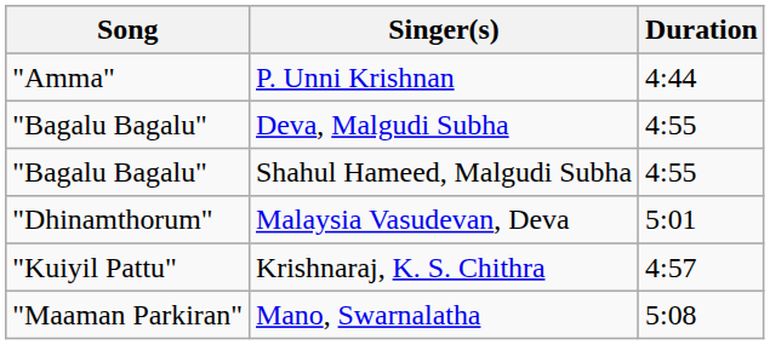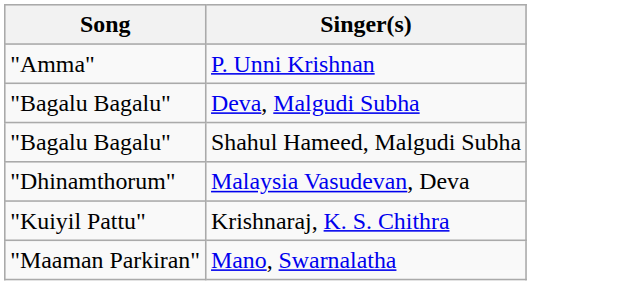 <table class="wikitable" style="font-size:95%;">
 <tr>
 <th>Song</th>
 <th>Singer(s)</th>
-<th>Duration</th>
 </tr>
 <tr>
 <td>"Amma"</td>
 <td><a href='#'>P. Unni Krishnan</a></td>
-<td>4:44</td>
 </tr>
 <tr>
 <td>"Bagalu Bagalu"</td>
 <td><a href='#'>Deva</a>, <a href='#'>Malgudi Subha</a></td>
-<td>4:55</td>
 </tr>
 <tr>
 <td>"Bagalu Bagalu"</td>
 <td>Shahul Hameed, Malgudi Subha</td>
-<td>4:55</td>
 </tr>
 <tr>
 <td>"Dhinamthorum"</td>
 <td><a href='#'>Malaysia Vasudevan</a>, Deva</td>
-<td>5:01</td>
 </tr>
 <tr>
 <td>"Kuiyil Pattu"</td>
 <td>Krishnaraj, <a href='#'>K. S. Chithra</a></td>
-<td>4:57</td>
 </tr>
 <tr>
 <td>"Maaman Parkiran"</td>
 <td><a href='#'>Mano</a>, <a href='#'>Swarnalatha</a></td>
-<td>5:08</td>
 </tr>
 </table>
